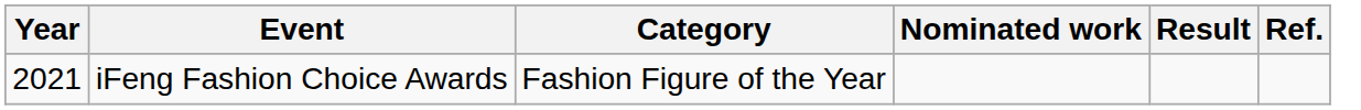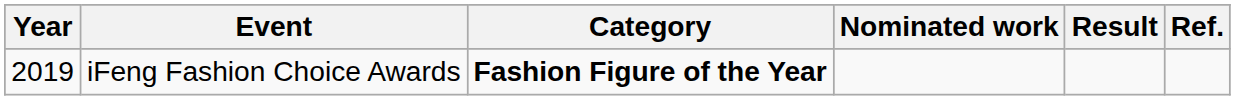 <table class="wikitable">
 <tr>
 <th>Year</th>
 <th>Event</th>
 <th>Category</th>
 <th>Nominated work</th>
 <th>Result</th>
 <th>Ref.</th>
 </tr>
 <tr>
-<td>2021</td>
+<td>2019</td>
 <td>iFeng Fashion Choice Awards</td>
-<td>Fashion Figure of the Year</td>
+<td><strong>Fashion Figure of the Year</strong></td>
 <td></td>
 <td></td>
 <td></td>
 </tr>
 </table>
